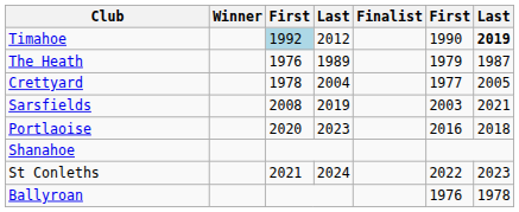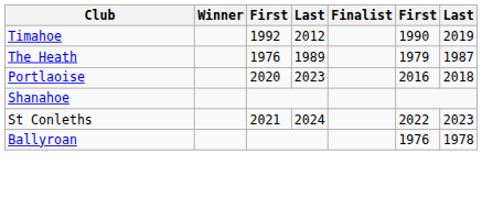 <table class="wikitable">
 <tr>
 <th width="187px">Club</th>
 <th>Winner</th>
 <th>First</th>
 <th>Last</th>
 <th>Finalist</th>
 <th>First</th>
 <th>Last</th>
 </tr>
 <tr>
 <td> <a href='#'>Timahoe</a></td>
 <td></td>
-<td style="background: lightblue;">1992</td>
+<td>1992</td>
 <td>2012</td>
 <td></td>
 <td>1990</td>
-<td><strong>2019</strong></td>
+<td>2019</td>
 </tr>
 <tr>
 <td> <a href='#'>The Heath</a></td>
 <td></td>
 <td>1976</td>
 <td>1989</td>
 <td></td>
 <td>1979</td>
 <td>1987</td>
-</tr>
-<tr>
-<td> <a href='#'>Crettyard</a></td>
-<td></td>
-<td>1978</td>
-<td>2004</td>
-<td></td>
-<td>1977</td>
-<td>2005</td>
-</tr>
-<tr>
-<td> <a href='#'>Sarsfields</a></td>
-<td></td>
-<td>2008</td>
-<td>2019</td>
-<td></td>
-<td>2003</td>
-<td>2021</td>
 </tr>
 <tr>
 <td> <a href='#'>Portlaoise</a></td>
 <td></td>
 <td>2020</td>
 <td>2023</td>
 <td></td>
 <td>2016</td>
 <td>2018</td>
 </tr>
 <tr>
 <td> <a href='#'>Shanahoe</a></td>
 <td></td>
 <td colspan="2"></td>
 <td></td>
 <td colspan="2"></td>
 </tr>
 <tr>
 <td> St Conleths</td>
 <td></td>
 <td>2021</td>
 <td>2024</td>
 <td></td>
 <td>2022</td>
 <td>2023</td>
 </tr>
 <tr>
 <td> <a href='#'>Ballyroan</a></td>
 <td></td>
 <td colspan="2"></td>
 <td></td>
 <td>1976</td>
 <td>1978</td>
 </tr>
 </table>
